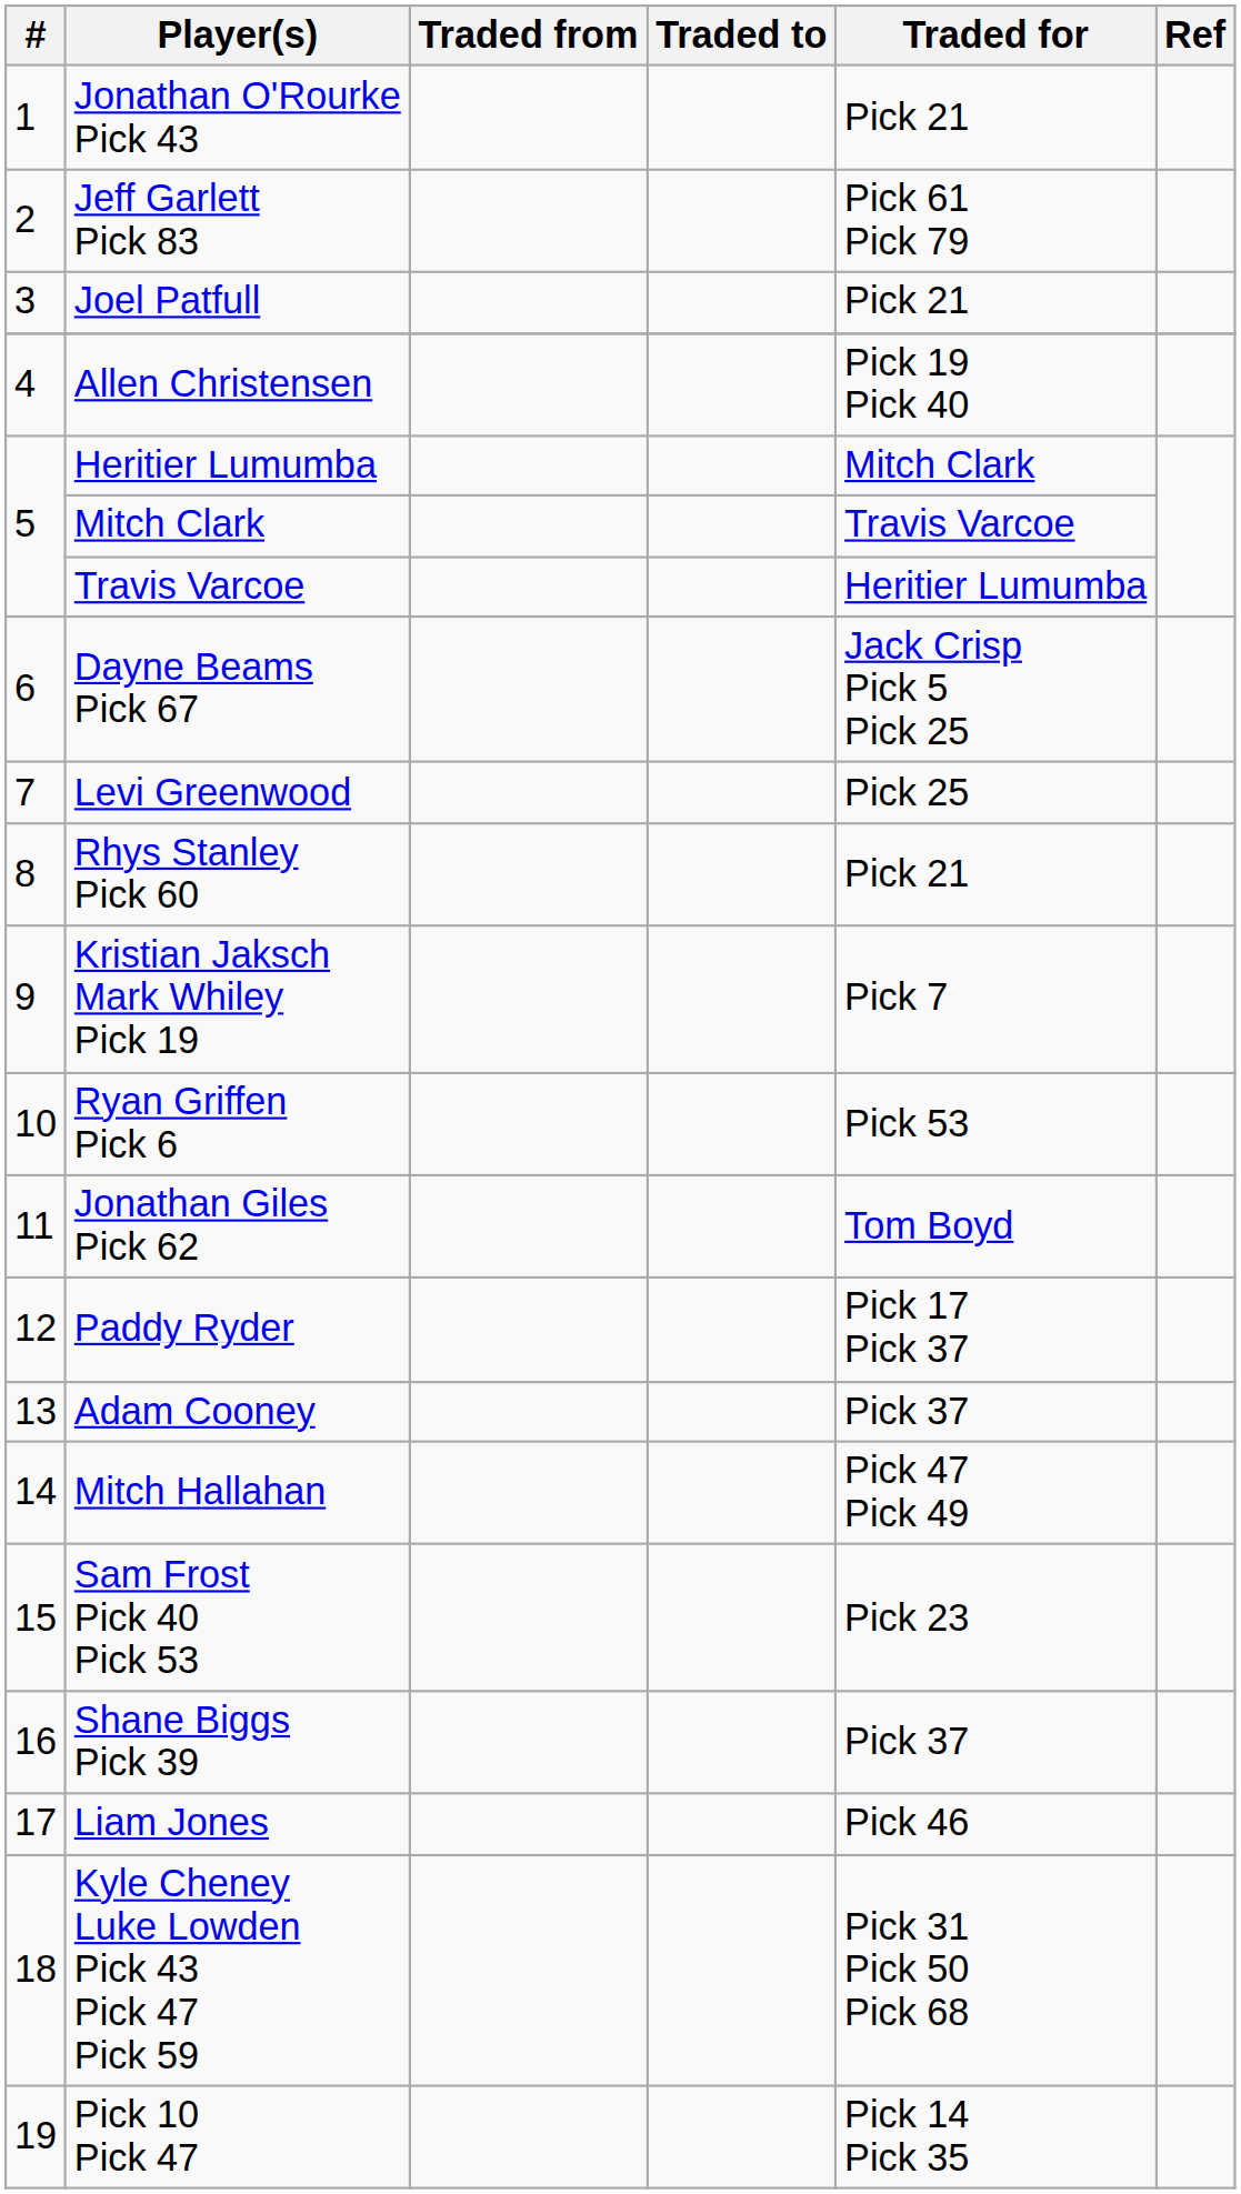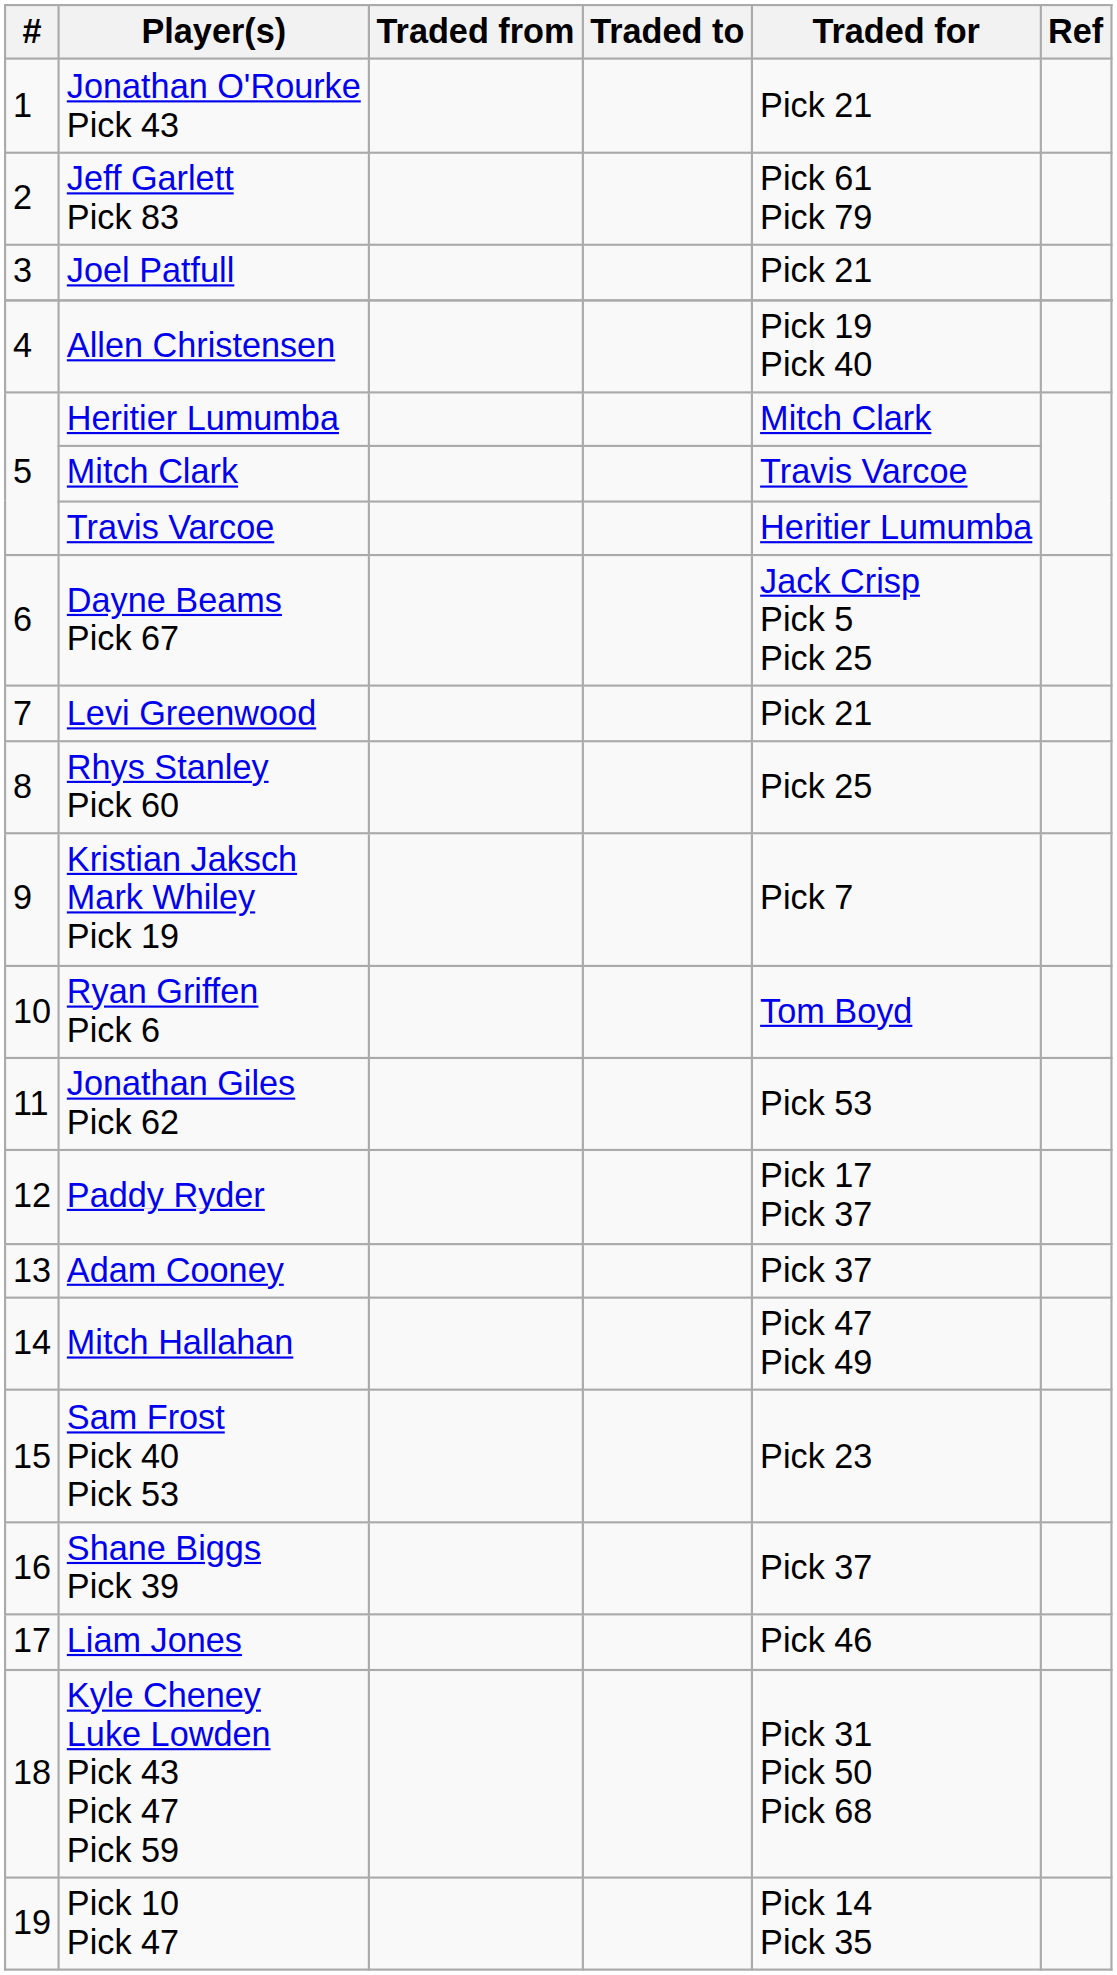 <table class="wikitable plainrowheaders sortable">
 <tr>
 <th>#</th>
 <th>Player(s)</th>
 <th>Traded from</th>
 <th>Traded to</th>
 <th>Traded for</th>
 <th class="unsortable">Ref</th>
 </tr>
 <tr>
 <td>1</td>
 <td><a href='#'>Jonathan O'Rourke</a><br>Pick 43</td>
 <td></td>
 <td></td>
 <td>Pick 21</td>
 <td></td>
 </tr>
 <tr>
 <td>2</td>
 <td><a href='#'>Jeff Garlett</a><br>Pick 83</td>
 <td></td>
 <td></td>
 <td>Pick 61<br>Pick 79</td>
 <td></td>
 </tr>
 <tr>
 <td>3</td>
 <td><a href='#'>Joel Patfull</a></td>
 <td></td>
 <td></td>
 <td>Pick 21</td>
 <td></td>
 </tr>
 <tr>
 </tr>
 <tr>
 <td>4</td>
 <td><a href='#'>Allen Christensen</a></td>
 <td></td>
 <td></td>
 <td>Pick 19<br>Pick 40</td>
 <td></td>
 </tr>
 <tr>
 <td rowspan="3">5</td>
 <td><a href='#'>Heritier Lumumba</a></td>
 <td></td>
 <td></td>
 <td><a href='#'>Mitch Clark</a></td>
 <td rowspan="3"></td>
 </tr>
 <tr>
 <td><a href='#'>Mitch Clark</a></td>
 <td></td>
 <td></td>
 <td><a href='#'>Travis Varcoe</a></td>
 </tr>
 <tr>
 <td><a href='#'>Travis Varcoe</a></td>
 <td></td>
 <td></td>
 <td><a href='#'>Heritier Lumumba</a></td>
 </tr>
 <tr>
 <td>6</td>
 <td><a href='#'>Dayne Beams</a><br>Pick 67</td>
 <td></td>
 <td></td>
 <td><a href='#'>Jack Crisp</a><br>Pick 5<br>Pick 25</td>
 <td></td>
 </tr>
 <tr>
 <td>7</td>
 <td><a href='#'>Levi Greenwood</a></td>
 <td></td>
 <td></td>
-<td>Pick 25</td>
+<td>Pick 21</td>
 <td></td>
 </tr>
 <tr>
 <td>8</td>
 <td><a href='#'>Rhys Stanley</a><br>Pick 60</td>
 <td></td>
 <td></td>
-<td>Pick 21</td>
+<td>Pick 25</td>
 <td></td>
 </tr>
 <tr>
 <td>9</td>
 <td><a href='#'>Kristian Jaksch</a><br><a href='#'>Mark Whiley</a><br>Pick 19</td>
 <td></td>
 <td></td>
 <td>Pick 7</td>
 <td></td>
 </tr>
 <tr>
 <td>10</td>
 <td><a href='#'>Ryan Griffen</a><br>Pick 6</td>
 <td></td>
 <td></td>
-<td>Pick 53</td>
+<td><a href='#'>Tom Boyd</a></td>
 <td></td>
 </tr>
 <tr>
 <td>11</td>
 <td><a href='#'>Jonathan Giles</a><br>Pick 62</td>
 <td></td>
 <td></td>
-<td><a href='#'>Tom Boyd</a></td>
+<td>Pick 53</td>
 <td></td>
 </tr>
 <tr>
 <td>12</td>
 <td><a href='#'>Paddy Ryder</a></td>
 <td></td>
 <td></td>
 <td>Pick 17<br>Pick 37</td>
 <td></td>
 </tr>
 <tr>
 <td>13</td>
 <td><a href='#'>Adam Cooney</a></td>
 <td></td>
 <td></td>
 <td>Pick 37</td>
 <td></td>
 </tr>
 <tr>
 <td>14</td>
 <td><a href='#'>Mitch Hallahan</a></td>
 <td></td>
 <td></td>
 <td>Pick 47<br>Pick 49</td>
 <td></td>
 </tr>
 <tr>
 <td>15</td>
 <td><a href='#'>Sam Frost</a><br>Pick 40<br>Pick 53</td>
 <td></td>
 <td></td>
 <td>Pick 23</td>
 <td></td>
 </tr>
 <tr>
 <td>16</td>
 <td><a href='#'>Shane Biggs</a><br>Pick 39</td>
 <td></td>
 <td></td>
 <td>Pick 37</td>
 <td></td>
 </tr>
 <tr>
 <td>17</td>
 <td><a href='#'>Liam Jones</a></td>
 <td></td>
 <td></td>
 <td>Pick 46</td>
 <td></td>
 </tr>
 <tr>
 <td>18</td>
 <td><a href='#'>Kyle Cheney</a><br><a href='#'>Luke Lowden</a><br>Pick 43<br>Pick 47<br>Pick 59</td>
 <td></td>
 <td></td>
 <td>Pick 31<br>Pick 50<br>Pick 68</td>
 <td></td>
 </tr>
 <tr>
 <td>19</td>
 <td>Pick 10<br>Pick 47</td>
 <td></td>
 <td></td>
 <td>Pick 14<br>Pick 35</td>
 <td></td>
 </tr>
 </table>
